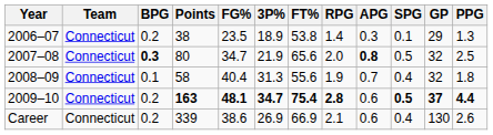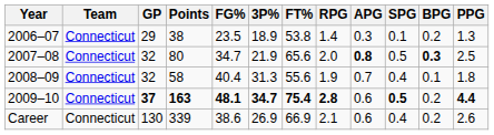 <table class="wikitable">
 <tr>
 <th>Year</th>
 <th>Team</th>
-<th>BPG</th>
+<th>GP</th>
 <th>Points</th>
 <th>FG%</th>
 <th>3P%</th>
 <th>FT%</th>
 <th>RPG</th>
 <th>APG</th>
 <th>SPG</th>
-<th>GP</th>
+<th>BPG</th>
 <th>PPG</th>
 </tr>
 <tr>
 <td>2006–07</td>
 <td><a href='#'>Connecticut</a></td>
-<td>0.2</td>
+<td>29</td>
 <td>38</td>
 <td>23.5</td>
 <td>18.9</td>
 <td>53.8</td>
 <td>1.4</td>
 <td>0.3</td>
 <td>0.1</td>
-<td>29</td>
+<td>0.2</td>
 <td>1.3</td>
 </tr>
 <tr>
 <td>2007–08</td>
 <td><a href='#'>Connecticut</a></td>
-<td><strong>0.3</strong></td>
+<td>32</td>
 <td>80</td>
 <td>34.7</td>
 <td>21.9</td>
 <td>65.6</td>
 <td>2.0</td>
 <td><strong>0.8</strong></td>
 <td>0.5</td>
-<td>32</td>
+<td><strong>0.3</strong></td>
 <td>2.5</td>
 </tr>
 <tr>
 <td>2008–09</td>
 <td><a href='#'>Connecticut</a></td>
-<td>0.1</td>
+<td>32</td>
 <td>58</td>
 <td>40.4</td>
 <td>31.3</td>
 <td>55.6</td>
 <td>1.9</td>
 <td>0.7</td>
 <td>0.4</td>
-<td>32</td>
+<td>0.1</td>
 <td>1.8</td>
 </tr>
 <tr>
 <td>2009–10</td>
 <td><a href='#'>Connecticut</a></td>
-<td>0.2</td>
+<td><strong>37</strong></td>
 <td><strong>163</strong></td>
 <td><strong>48.1</strong></td>
 <td><strong>34.7</strong></td>
 <td><strong>75.4</strong></td>
 <td><strong>2.8</strong></td>
 <td>0.6</td>
 <td><strong>0.5</strong></td>
-<td><strong>37</strong></td>
+<td>0.2</td>
 <td><strong>4.4</strong></td>
 </tr>
 <tr>
 <td>Career</td>
 <td>Connecticut</td>
-<td>0.2</td>
+<td>130</td>
 <td>339</td>
 <td>38.6</td>
 <td>26.9</td>
 <td>66.9</td>
 <td>2.1</td>
 <td>0.6</td>
 <td>0.4</td>
-<td>130</td>
+<td>0.2</td>
 <td>2.6</td>
 </tr>
 </table>
